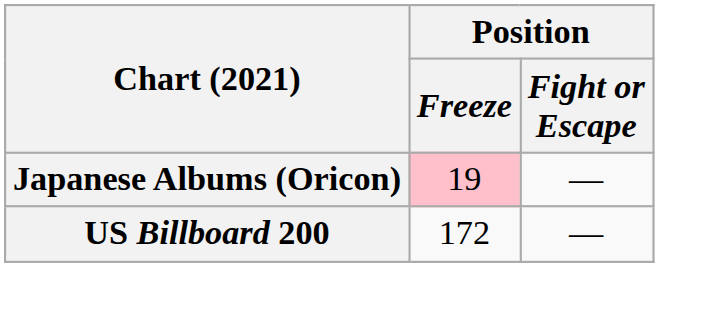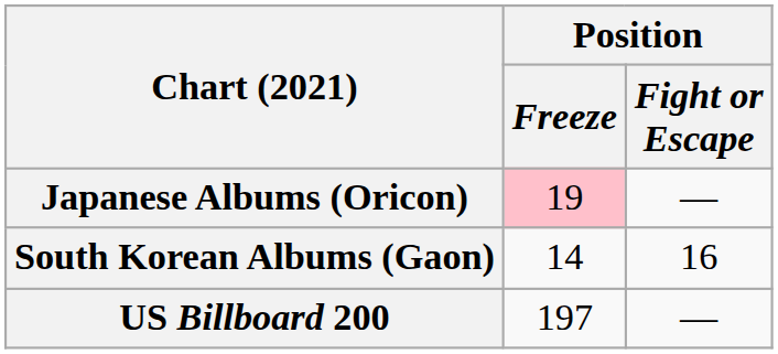 <table class="wikitable plainrowheaders" style="text-align:center">
 <tr>
 <th scope="col" rowspan="2">Chart (2021)</th>
 <th scope="col" colspan="2">Position</th>
 </tr>
 <tr>
 <th><em>Freeze</em></th>
 <th><em>Fight or<br>Escape</em></th>
 </tr>
 <tr>
 <th scope="row">Japanese Albums (Oricon)</th>
 <td style="background: pink;">19</td>
 <td>—</td>
 </tr>
 <tr>
+<th scope="row">South Korean Albums (Gaon)</th>
+<td>14</td>
+<td>16</td>
+</tr>
+<tr>
 <th scope="row">US <em>Billboard</em> 200</th>
-<td>172</td>
+<td>197</td>
 <td>—</td>
 </tr>
 </table>
